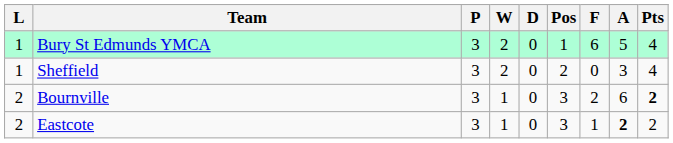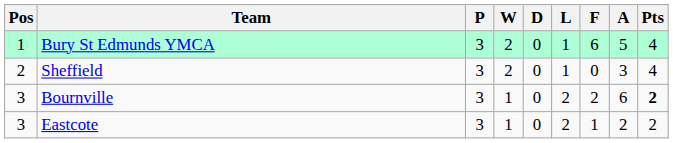 <table class="wikitable" style="font-size: 100%">
 <tr>
-<th width=20>L</th>
+<th width=20>Pos</th>
 <th width=400>Team</th>
 <th width=20>P</th>
 <th width=20>W</th>
 <th width=20>D</th>
-<th width=20>Pos</th>
+<th width=20>L</th>
 <th width=20>F</th>
 <th width=20>A</th>
 <th width=20>Pts</th>
 </tr>
 <tr align=center style="background: #ADFFD6;">
 <td>1</td>
 <td align="left"><a href='#'>Bury St Edmunds YMCA</a></td>
 <td>3</td>
 <td>2</td>
 <td>0</td>
 <td>1</td>
 <td>6</td>
 <td>5</td>
 <td>4</td>
 </tr>
 <tr align=center>
-<td>1</td>
+<td>2</td>
 <td align="left"><a href='#'>Sheffield</a></td>
 <td>3</td>
 <td>2</td>
 <td>0</td>
-<td>2</td>
+<td>1</td>
 <td>0</td>
 <td>3</td>
 <td>4</td>
 </tr>
 <tr align=center>
-<td>2</td>
+<td>3</td>
 <td align="left"><a href='#'>Bournville</a></td>
 <td>3</td>
 <td>1</td>
 <td>0</td>
-<td>3</td>
+<td>2</td>
 <td>2</td>
 <td>6</td>
 <td><strong>2</strong></td>
 </tr>
 <tr align=center>
-<td>2</td>
+<td>3</td>
 <td align="left"><a href='#'>Eastcote</a></td>
 <td>3</td>
 <td>1</td>
 <td>0</td>
-<td>3</td>
+<td>2</td>
 <td>1</td>
-<td><strong>2</strong></td>
+<td>2</td>
 <td>2</td>
 </tr>
 </table>
